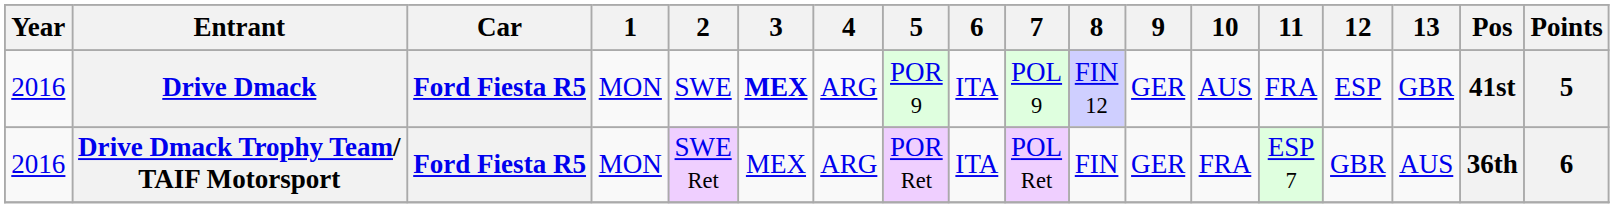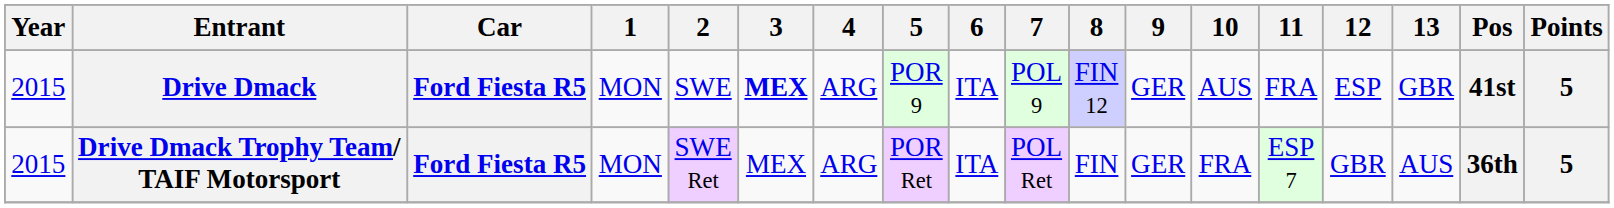 <table class="wikitable" style="text-align:center; font-size:90%">
 <tr>
 <th>Year</th>
 <th>Entrant</th>
 <th>Car</th>
 <th>1</th>
 <th>2</th>
 <th>3</th>
 <th>4</th>
 <th>5</th>
 <th>6</th>
 <th>7</th>
 <th>8</th>
 <th>9</th>
 <th>10</th>
 <th>11</th>
 <th>12</th>
 <th>13</th>
 <th>Pos</th>
 <th>Points</th>
 </tr>
 <tr>
-<td><a href='#'>2016</a></td>
+<td><a href='#'>2015</a></td>
 <th><a href='#'>Drive Dmack</a></th>
 <th><a href='#'>Ford Fiesta R5</a></th>
 <td><a href='#'>MON</a></td>
 <td><a href='#'>SWE</a></td>
 <td><strong><a href='#'>MEX</a></strong></td>
 <td><a href='#'>ARG</a></td>
 <td style="background:#dfffdf;"><a href='#'>POR</a><br><small>9</small></td>
 <td><a href='#'>ITA</a></td>
 <td style="background:#dfffdf;"><a href='#'>POL</a><br><small>9</small></td>
 <td style="background:#CFCFFF;"><a href='#'>FIN</a><br><small>12</small></td>
 <td><a href='#'>GER</a></td>
 <td><a href='#'>AUS</a></td>
 <td><a href='#'>FRA</a></td>
 <td><a href='#'>ESP</a></td>
 <td><a href='#'>GBR</a></td>
 <th>41st</th>
 <th>5</th>
 </tr>
 <tr>
-<td><a href='#'>2016</a></td>
+<td><a href='#'>2015</a></td>
 <th><a href='#'>Drive Dmack Trophy Team</a>/<br>TAIF Motorsport</th>
 <th><a href='#'>Ford Fiesta R5</a></th>
 <td><a href='#'>MON</a></td>
 <td style="background:#EFCFFF;"><a href='#'>SWE</a><br><small>Ret</small></td>
 <td><a href='#'>MEX</a></td>
 <td><a href='#'>ARG</a></td>
 <td style="background:#EFCFFF;"><a href='#'>POR</a><br><small>Ret</small></td>
 <td><a href='#'>ITA</a></td>
 <td style="background:#EFCFFF;"><a href='#'>POL</a><br><small>Ret</small></td>
 <td><a href='#'>FIN</a></td>
 <td><a href='#'>GER</a></td>
 <td><a href='#'>FRA</a></td>
 <td style="background:#dfffdf;"><a href='#'>ESP</a><br><small>7</small></td>
 <td><a href='#'>GBR</a></td>
 <td><a href='#'>AUS</a></td>
 <th>36th</th>
-<th>6</th>
+<th>5</th>
 </tr>
 <tr>
 </tr>
 </table>
